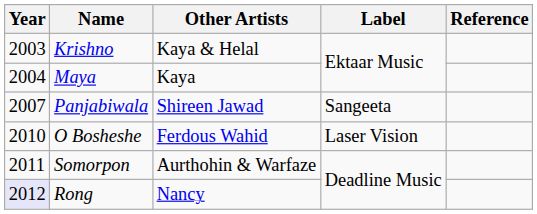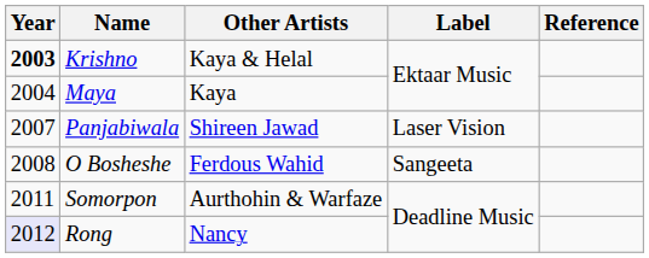 <table class="wikitable">
 <tr>
 <th>Year</th>
 <th>Name</th>
 <th>Other Artists</th>
 <th>Label</th>
 <th>Reference</th>
 </tr>
 <tr>
-<td>2003</td>
+<td><strong>2003</strong></td>
 <td><em><a href='#'>Krishno</a></em></td>
 <td>Kaya & Helal</td>
 <td rowspan="2">Ektaar Music</td>
 <td></td>
 </tr>
 <tr>
 <td>2004</td>
 <td><em><a href='#'>Maya</a></em></td>
 <td>Kaya</td>
 <td></td>
 </tr>
 <tr>
 <td>2007</td>
 <td><em><a href='#'>Panjabiwala</a></em></td>
 <td><a href='#'>Shireen Jawad</a></td>
-<td>Sangeeta</td>
+<td>Laser Vision</td>
 <td></td>
 </tr>
 <tr>
-<td>2010</td>
+<td>2008</td>
 <td><em>O Bosheshe</em></td>
 <td><a href='#'>Ferdous Wahid</a></td>
-<td>Laser Vision</td>
+<td>Sangeeta</td>
 <td></td>
 </tr>
 <tr>
 <td>2011</td>
 <td><em>Somorpon</em></td>
 <td>Aurthohin & Warfaze</td>
 <td rowspan="2">Deadline Music</td>
 <td></td>
 </tr>
 <tr>
 <td style="background: lavender;">2012</td>
 <td><em>Rong</em></td>
 <td><a href='#'>Nancy</a></td>
 <td></td>
 </tr>
 </table>
